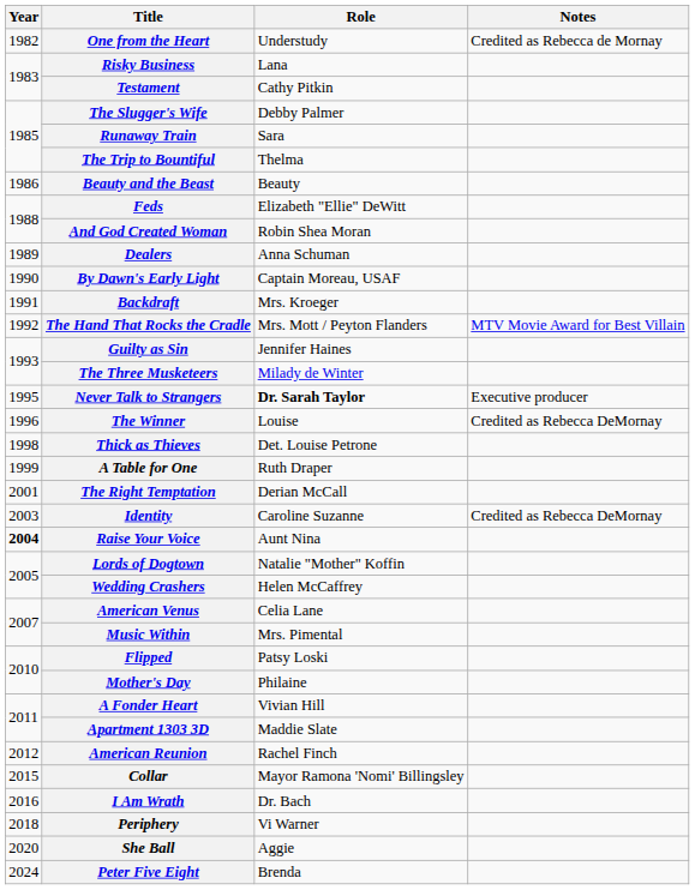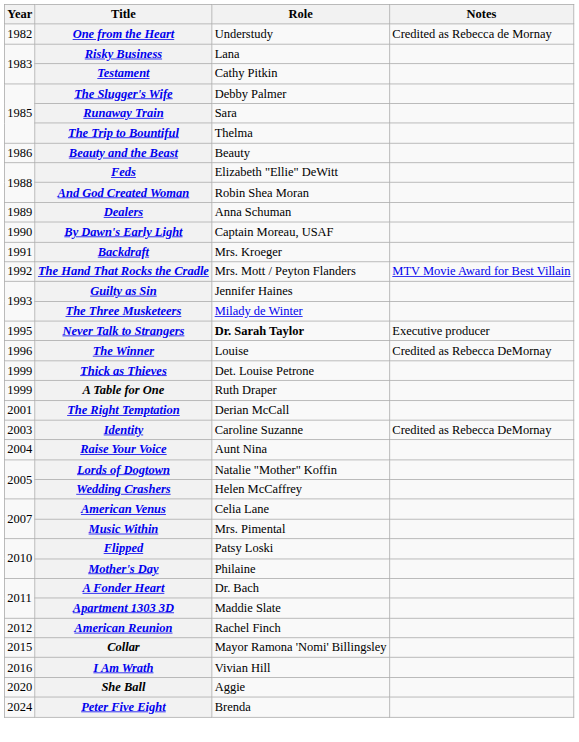 <table class="wikitable sortable plainrowheaders">
 <tr>
 <th scope="col">Year</th>
 <th scope="col">Title</th>
 <th scope="col">Role</th>
 <th scope="col" class="unsortable">Notes</th>
 </tr>
 <tr>
 <td>1982</td>
 <th scope="row"><em><a href='#'>One from the Heart</a></em></th>
 <td>Understudy</td>
 <td>Credited as Rebecca de Mornay</td>
 </tr>
 <tr>
 <td rowspan="2">1983</td>
 <th scope="row"><em><a href='#'>Risky Business</a></em></th>
 <td>Lana</td>
 <td></td>
 </tr>
 <tr>
 <th scope="row"><em><a href='#'>Testament</a></em></th>
 <td>Cathy Pitkin</td>
 <td></td>
 </tr>
 <tr>
 <td rowspan="3">1985</td>
 <th scope="row"><em><a href='#'>The Slugger's Wife</a></em></th>
 <td>Debby Palmer</td>
 <td></td>
 </tr>
 <tr>
 <th scope="row"><em><a href='#'>Runaway Train</a></em></th>
 <td>Sara</td>
 <td></td>
 </tr>
 <tr>
 <th scope="row"><em><a href='#'>The Trip to Bountiful</a></em></th>
 <td>Thelma</td>
 <td></td>
 </tr>
 <tr>
 <td>1986</td>
 <th scope="row"><em><a href='#'>Beauty and the Beast</a></em></th>
 <td>Beauty</td>
 <td></td>
 </tr>
 <tr>
 <td rowspan="2">1988</td>
 <th scope="row"><em><a href='#'>Feds</a></em></th>
 <td>Elizabeth "Ellie" DeWitt</td>
 <td></td>
 </tr>
 <tr>
 <th scope="row"><em><a href='#'>And God Created Woman</a></em></th>
 <td>Robin Shea Moran</td>
 <td></td>
 </tr>
 <tr>
 <td>1989</td>
 <th scope="row"><em><a href='#'>Dealers</a></em></th>
 <td>Anna Schuman</td>
 <td></td>
 </tr>
 <tr>
 <td>1990</td>
 <th scope="row"><em><a href='#'>By Dawn's Early Light</a></em></th>
 <td>Captain Moreau, USAF</td>
 <td></td>
 </tr>
 <tr>
 <td>1991</td>
 <th scope="row"><em><a href='#'>Backdraft</a></em></th>
 <td>Mrs. Kroeger</td>
 <td></td>
 </tr>
 <tr>
 <td>1992</td>
 <th scope="row"><em><a href='#'>The Hand That Rocks the Cradle</a></em></th>
 <td>Mrs. Mott / Peyton Flanders</td>
 <td><a href='#'>MTV Movie Award for Best Villain</a></td>
 </tr>
 <tr>
 <td rowspan="2">1993</td>
 <th scope="row"><em><a href='#'>Guilty as Sin</a></em></th>
 <td>Jennifer Haines</td>
 <td></td>
 </tr>
 <tr>
 <th scope="row"><em><a href='#'>The Three Musketeers</a></em></th>
 <td><a href='#'>Milady de Winter</a></td>
 <td></td>
 </tr>
 <tr>
 <td>1995</td>
 <th scope="row"><em><a href='#'>Never Talk to Strangers</a></em></th>
 <td><strong>Dr. Sarah Taylor</strong></td>
 <td>Executive producer</td>
 </tr>
 <tr>
 <td>1996</td>
 <th scope="row"><em><a href='#'>The Winner</a></em></th>
 <td>Louise</td>
 <td>Credited as Rebecca DeMornay</td>
 </tr>
 <tr>
-<td>1998</td>
+<td>1999</td>
 <th scope="row"><em><a href='#'>Thick as Thieves</a></em></th>
 <td>Det. Louise Petrone</td>
 <td></td>
 </tr>
 <tr>
 <td>1999</td>
 <th scope="row"><em>A Table for One</em></th>
 <td>Ruth Draper</td>
 <td></td>
 </tr>
 <tr>
 <td>2001</td>
 <th scope="row"><em><a href='#'>The Right Temptation</a></em></th>
 <td>Derian McCall</td>
 <td></td>
 </tr>
 <tr>
 <td>2003</td>
 <th scope="row"><em><a href='#'>Identity</a></em></th>
 <td>Caroline Suzanne</td>
 <td>Credited as Rebecca DeMornay</td>
 </tr>
 <tr>
-<td><strong>2004</strong></td>
+<td>2004</td>
 <th scope="row"><em><a href='#'>Raise Your Voice</a></em></th>
 <td>Aunt Nina</td>
 <td></td>
 </tr>
 <tr>
 <td rowspan="2">2005</td>
 <th scope="row"><em><a href='#'>Lords of Dogtown</a></em></th>
 <td>Natalie "Mother" Koffin</td>
 <td></td>
 </tr>
 <tr>
 <th scope="row"><em><a href='#'>Wedding Crashers</a></em></th>
 <td>Helen McCaffrey</td>
 <td></td>
 </tr>
 <tr>
 <td rowspan="2">2007</td>
 <th scope="row"><em><a href='#'>American Venus</a></em></th>
 <td>Celia Lane</td>
 <td></td>
 </tr>
 <tr>
 <th scope="row"><em><a href='#'>Music Within</a></em></th>
 <td>Mrs. Pimental</td>
 <td></td>
 </tr>
 <tr>
 <td rowspan="2">2010</td>
 <th scope="row"><em><a href='#'>Flipped</a></em></th>
 <td>Patsy Loski</td>
 <td></td>
 </tr>
 <tr>
 <th scope="row"><em><a href='#'>Mother's Day</a></em></th>
 <td>Philaine</td>
 <td></td>
 </tr>
 <tr>
 <td rowspan="2">2011</td>
 <th scope="row"><em><a href='#'>A Fonder Heart</a></em></th>
-<td>Vivian Hill</td>
+<td>Dr. Bach</td>
 <td></td>
 </tr>
 <tr>
 <th scope="row"><em><a href='#'>Apartment 1303 3D</a></em></th>
 <td>Maddie Slate</td>
 <td></td>
 </tr>
 <tr>
 <td>2012</td>
 <th scope="row"><em><a href='#'>American Reunion</a></em></th>
 <td>Rachel Finch</td>
 <td></td>
 </tr>
 <tr>
 <td>2015</td>
 <th scope="row"><em>Collar</em></th>
 <td>Mayor Ramona 'Nomi' Billingsley</td>
 <td></td>
 </tr>
 <tr>
 <td>2016</td>
 <th scope="row"><em><a href='#'>I Am Wrath</a></em></th>
-<td>Dr. Bach</td>
-<td></td>
-</tr>
-<tr>
-<td>2018</td>
-<th scope="row"><em>Periphery</em></th>
-<td>Vi Warner</td>
+<td>Vivian Hill</td>
 <td></td>
 </tr>
 <tr>
 <td>2020</td>
 <th scope="row"><em>She Ball</em></th>
 <td>Aggie</td>
 <td></td>
 </tr>
 <tr>
 <td>2024</td>
 <th scope="row"><em><a href='#'>Peter Five Eight</a></em></th>
 <td>Brenda</td>
 <td></td>
 </tr>
 </table>
